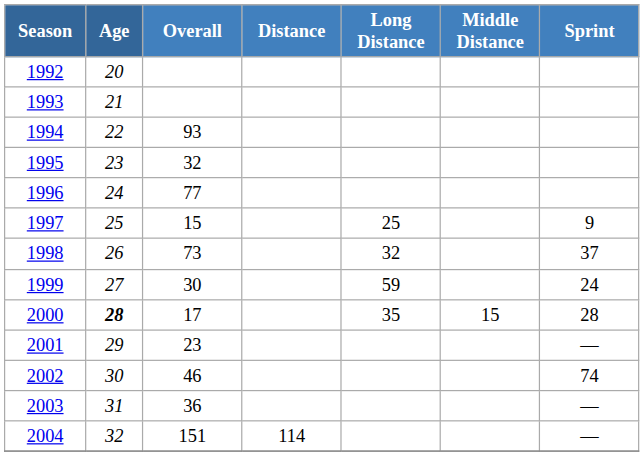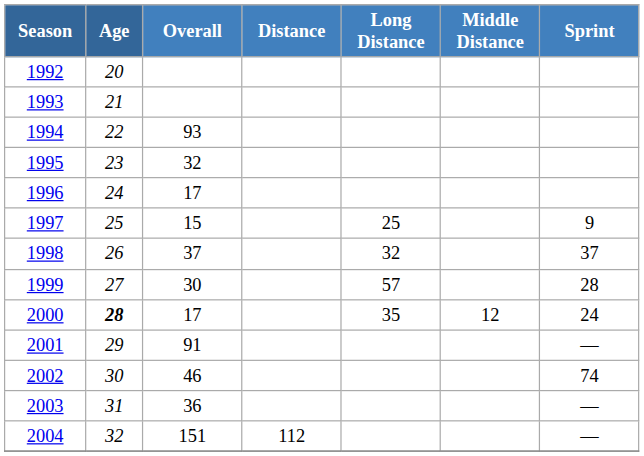 <table class="wikitable" style="font-size:95%; text-align:center; border:grey solid 1px; border-collapse:collapse; background:#ffffff;">
 <tr>
 <th style="background-color:#369; color:white; width:60px;" rowspan="2"> Season </th>
 <th style="background-color:#369; color:white; width:40px;" rowspan="2"> Age </th>
 </tr>
 <tr>
 <th style="background-color:#4180be; color:white; width:75px;">Overall</th>
 <th style="background-color:#4180be; color:white; width:75px;">Distance</th>
 <th style="background-color:#4180be; color:white; width:75px;">Long Distance</th>
 <th style="background-color:#4180be; color:white; width:75px;">Middle Distance</th>
 <th style="background-color:#4180be; color:white; width:75px;">Sprint</th>
 </tr>
 <tr>
 <td><a href='#'>1992</a></td>
 <td><em>20</em></td>
 <td></td>
 <td></td>
 <td></td>
 <td></td>
 <td></td>
 </tr>
 <tr>
 <td><a href='#'>1993</a></td>
 <td><em>21</em></td>
 <td></td>
 <td></td>
 <td></td>
 <td></td>
 <td></td>
 </tr>
 <tr>
 <td><a href='#'>1994</a></td>
 <td><em>22</em></td>
 <td>93</td>
 <td></td>
 <td></td>
 <td></td>
 <td></td>
 </tr>
 <tr>
 <td><a href='#'>1995</a></td>
 <td><em>23</em></td>
 <td>32</td>
 <td></td>
 <td></td>
 <td></td>
 <td></td>
 </tr>
 <tr>
 <td><a href='#'>1996</a></td>
 <td><em>24</em></td>
-<td>77</td>
+<td>17</td>
 <td></td>
 <td></td>
 <td></td>
 <td></td>
 </tr>
 <tr>
 <td><a href='#'>1997</a></td>
 <td><em>25</em></td>
 <td>15</td>
 <td></td>
 <td>25</td>
 <td></td>
 <td>9</td>
 </tr>
 <tr>
 <td><a href='#'>1998</a></td>
 <td><em>26</em></td>
-<td>73</td>
+<td>37</td>
 <td></td>
 <td>32</td>
 <td></td>
 <td>37</td>
 </tr>
 <tr>
 <td><a href='#'>1999</a></td>
 <td><em>27</em></td>
 <td>30</td>
 <td></td>
-<td>59</td>
+<td>57</td>
 <td></td>
-<td>24</td>
+<td>28</td>
 </tr>
 <tr>
 <td><a href='#'>2000</a></td>
 <td><strong><em>28</em></strong></td>
 <td>17</td>
 <td></td>
 <td>35</td>
-<td>15</td>
-<td>28</td>
+<td>12</td>
+<td>24</td>
 </tr>
 <tr>
 <td><a href='#'>2001</a></td>
 <td><em>29</em></td>
-<td>23</td>
+<td>91</td>
 <td></td>
 <td></td>
 <td></td>
 <td>—</td>
 </tr>
 <tr>
 <td><a href='#'>2002</a></td>
 <td><em>30</em></td>
 <td>46</td>
 <td></td>
 <td></td>
 <td></td>
 <td>74</td>
 </tr>
 <tr>
 <td><a href='#'>2003</a></td>
 <td><em>31</em></td>
 <td>36</td>
 <td></td>
 <td></td>
 <td></td>
 <td>—</td>
 </tr>
 <tr>
 <td><a href='#'>2004</a></td>
 <td><em>32</em></td>
 <td>151</td>
-<td>114</td>
+<td>112</td>
 <td></td>
 <td></td>
 <td>—</td>
 </tr>
 <tr>
 </tr>
 </table>
